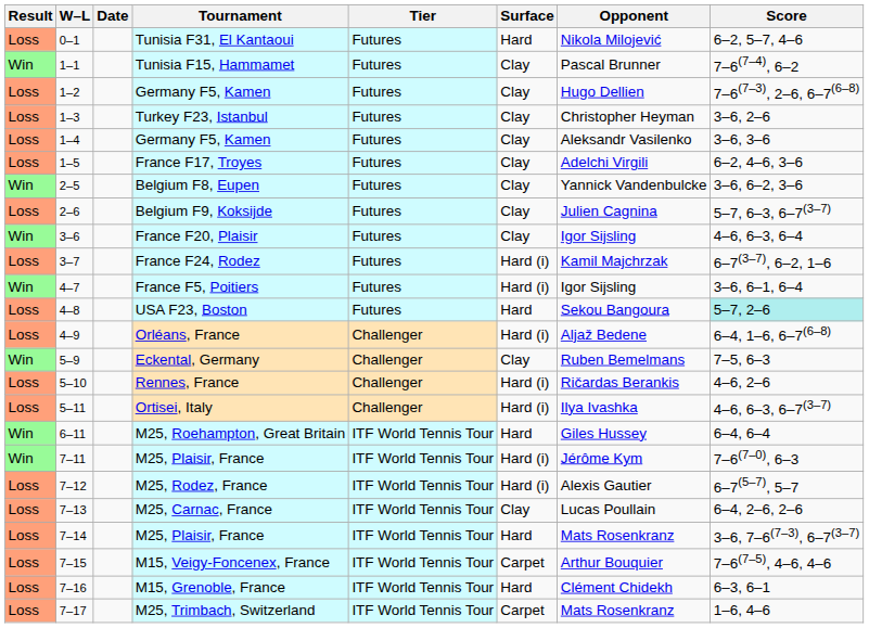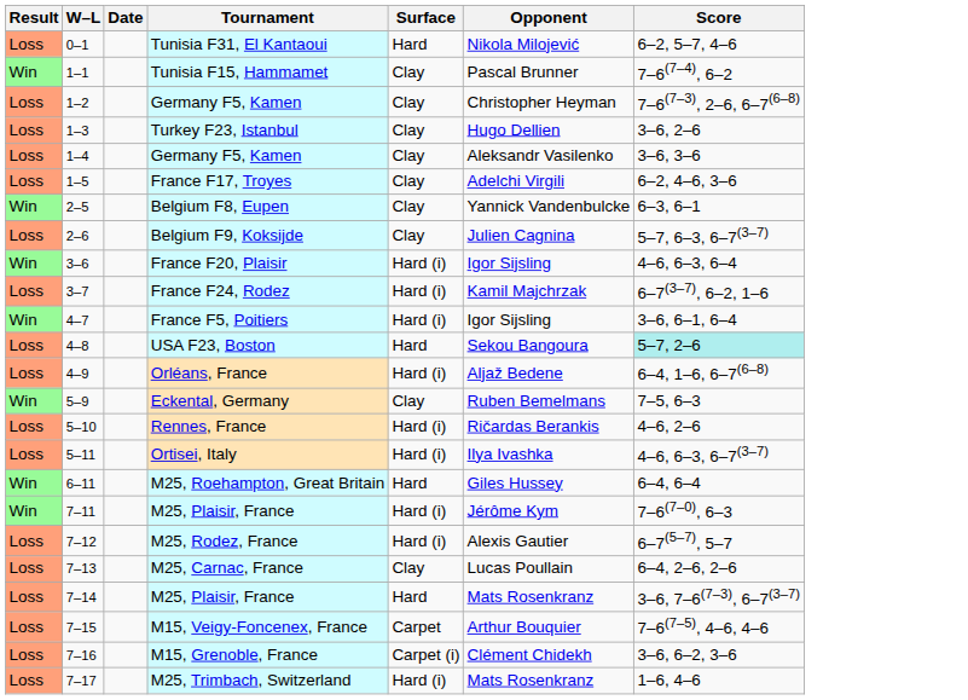 <table class="sortable wikitable">
 <tr>
 <th>Result</th>
 <th class="unsortable">W–L</th>
 <th>Date</th>
 <th>Tournament</th>
-<th>Tier</th>
 <th>Surface</th>
 <th>Opponent</th>
 <th class="unsortable">Score</th>
 </tr>
 <tr>
 <td bgcolor="#ffa07a">Loss</td>
 <td><small>0–1</small></td>
 <td></td>
 <td style="background:#cffcff;">Tunisia F31, <a href='#'>El Kantaoui</a></td>
-<td style="background:#cffcff;">Futures</td>
 <td>Hard</td>
 <td> <a href='#'>Nikola Milojević</a></td>
 <td>6–2, 5–7, 4–6</td>
 </tr>
 <tr>
 <td bgcolor="#98fb98">Win</td>
 <td><small>1–1</small></td>
 <td></td>
 <td style="background:#cffcff;">Tunisia F15, <a href='#'>Hammamet</a></td>
-<td style="background:#cffcff;">Futures</td>
 <td>Clay</td>
 <td> Pascal Brunner</td>
 <td>7–6<sup>(7–4)</sup>, 6–2</td>
 </tr>
 <tr>
 <td bgcolor="#ffa07a">Loss</td>
 <td><small>1–2</small></td>
 <td></td>
 <td style="background:#cffcff;">Germany F5, <a href='#'>Kamen</a></td>
-<td style="background:#cffcff;">Futures</td>
 <td>Clay</td>
-<td> <a href='#'>Hugo Dellien</a></td>
+<td> Christopher Heyman</td>
 <td>7–6<sup>(7–3)</sup>, 2–6, 6–7<sup>(6–8)</sup></td>
 </tr>
 <tr>
 <td bgcolor="#ffa07a">Loss</td>
 <td><small>1–3</small></td>
 <td></td>
 <td style="background:#cffcff;">Turkey F23, <a href='#'>Istanbul</a></td>
-<td style="background:#cffcff;">Futures</td>
 <td>Clay</td>
-<td> Christopher Heyman</td>
+<td> <a href='#'>Hugo Dellien</a></td>
 <td>3–6, 2–6</td>
 </tr>
 <tr>
 <td bgcolor="#ffa07a">Loss</td>
 <td><small>1–4</small></td>
 <td></td>
 <td style="background:#cffcff;">Germany F5, <a href='#'>Kamen</a></td>
-<td style="background:#cffcff;">Futures</td>
 <td>Clay</td>
 <td> Aleksandr Vasilenko</td>
 <td>3–6, 3–6</td>
 </tr>
 <tr>
 <td bgcolor="#ffa07a">Loss</td>
 <td><small>1–5</small></td>
 <td></td>
 <td style="background:#cffcff;">France F17, <a href='#'>Troyes</a></td>
-<td style="background:#cffcff;">Futures</td>
 <td>Clay</td>
 <td> <a href='#'>Adelchi Virgili</a></td>
 <td>6–2, 4–6, 3–6</td>
 </tr>
 <tr>
 <td bgcolor="#98fb98">Win</td>
 <td><small>2–5</small></td>
 <td></td>
 <td style="background:#cffcff;">Belgium F8, <a href='#'>Eupen</a></td>
-<td style="background:#cffcff;">Futures</td>
 <td>Clay</td>
 <td> Yannick Vandenbulcke</td>
-<td>3–6, 6–2, 3–6</td>
+<td>6–3, 6–1</td>
 </tr>
 <tr>
 <td bgcolor="#ffa07a">Loss</td>
 <td><small>2–6</small></td>
 <td></td>
 <td style="background:#cffcff;">Belgium F9, <a href='#'>Koksijde</a></td>
-<td style="background:#cffcff;">Futures</td>
 <td>Clay</td>
 <td> <a href='#'>Julien Cagnina</a></td>
 <td>5–7, 6–3, 6–7<sup>(3–7)</sup></td>
 </tr>
 <tr>
 <td bgcolor="#98fb98">Win</td>
 <td><small>3–6</small></td>
 <td></td>
 <td style="background:#cffcff;">France F20, <a href='#'>Plaisir</a></td>
-<td style="background:#cffcff;">Futures</td>
-<td>Clay</td>
+<td>Hard (i)</td>
 <td> <a href='#'>Igor Sijsling</a></td>
 <td>4–6, 6–3, 6–4</td>
 </tr>
 <tr>
 <td bgcolor="#ffa07a">Loss</td>
 <td><small>3–7</small></td>
 <td></td>
 <td style="background:#cffcff;">France F24, <a href='#'>Rodez</a></td>
-<td style="background:#cffcff;">Futures</td>
 <td>Hard (i)</td>
 <td> <a href='#'>Kamil Majchrzak</a></td>
 <td>6–7<sup>(3–7)</sup>, 6–2, 1–6</td>
 </tr>
 <tr>
 <td bgcolor="#98fb98">Win</td>
 <td><small>4–7</small></td>
 <td></td>
 <td style="background:#cffcff;">France F5, <a href='#'>Poitiers</a></td>
-<td style="background:#cffcff;">Futures</td>
 <td>Hard (i)</td>
 <td> Igor Sijsling</td>
 <td>3–6, 6–1, 6–4</td>
 </tr>
 <tr>
 <td bgcolor="#ffa07a">Loss</td>
 <td><small>4–8</small></td>
 <td></td>
 <td style="background:#cffcff;">USA F23, <a href='#'>Boston</a></td>
-<td style="background:#cffcff;">Futures</td>
 <td>Hard</td>
 <td> <a href='#'>Sekou Bangoura</a></td>
 <td style="background: paleturquoise;">5–7, 2–6</td>
 </tr>
 <tr>
 <td bgcolor="#ffa07a">Loss</td>
 <td><small>4–9</small></td>
 <td><a href='#'></a></td>
 <td style="background:moccasin;"><a href='#'>Orléans</a>, France</td>
-<td style="background:moccasin;">Challenger</td>
 <td>Hard (i)</td>
 <td> <a href='#'>Aljaž Bedene</a></td>
 <td>6–4, 1–6, 6–7<sup>(6–8)</sup></td>
 </tr>
 <tr>
 <td bgcolor="#98fb98">Win</td>
 <td><small>5–9</small></td>
 <td><a href='#'></a></td>
 <td style="background:moccasin;"><a href='#'>Eckental</a>, Germany</td>
-<td style="background:moccasin;">Challenger</td>
 <td>Clay</td>
 <td> <a href='#'>Ruben Bemelmans</a></td>
 <td>7–5, 6–3</td>
 </tr>
 <tr>
 <td bgcolor="#ffa07a">Loss</td>
 <td><small>5–10</small></td>
 <td><a href='#'></a></td>
 <td style="background:moccasin;"><a href='#'>Rennes</a>, France</td>
-<td style="background:moccasin;">Challenger</td>
 <td>Hard (i)</td>
 <td> <a href='#'>Ričardas Berankis</a></td>
 <td>4–6, 2–6</td>
 </tr>
 <tr>
 <td bgcolor="#ffa07a">Loss</td>
 <td><small>5–11</small></td>
 <td><a href='#'></a></td>
 <td style="background:moccasin;"><a href='#'>Ortisei</a>, Italy</td>
-<td style="background:moccasin;">Challenger</td>
 <td>Hard (i)</td>
 <td> <a href='#'>Ilya Ivashka</a></td>
 <td>4–6, 6–3, 6–7<sup>(3–7)</sup></td>
 </tr>
 <tr>
 <td bgcolor="#98fb98">Win</td>
 <td><small>6–11</small></td>
 <td></td>
 <td style="background:#cffcff;">M25, <a href='#'>Roehampton</a>, Great Britain</td>
-<td style="background:#cffcff;">ITF World Tennis Tour</td>
 <td>Hard</td>
 <td> <a href='#'>Giles Hussey</a></td>
 <td>6–4, 6–4</td>
 </tr>
 <tr>
 <td bgcolor="#98fb98">Win</td>
 <td><small>7–11</small></td>
 <td></td>
 <td style="background:#cffcff;">M25, <a href='#'>Plaisir</a>, France</td>
-<td style="background:#cffcff;">ITF World Tennis Tour</td>
 <td>Hard (i)</td>
 <td> <a href='#'>Jérôme Kym</a></td>
 <td>7–6<sup>(7–0)</sup>, 6–3</td>
 </tr>
 <tr>
 <td bgcolor="#ffa07a">Loss</td>
 <td><small>7–12</small></td>
 <td></td>
 <td style="background:#cffcff;">M25, <a href='#'>Rodez</a>, France</td>
-<td style="background:#cffcff;">ITF World Tennis Tour</td>
 <td>Hard (i)</td>
 <td> Alexis Gautier</td>
 <td>6–7<sup>(5–7)</sup>, 5–7</td>
 </tr>
 <tr>
 <td bgcolor="#ffa07a">Loss</td>
 <td><small>7–13</small></td>
 <td></td>
 <td style="background:#cffcff;">M25, <a href='#'>Carnac</a>, France</td>
-<td style="background:#cffcff;">ITF World Tennis Tour</td>
 <td>Clay</td>
 <td> Lucas Poullain</td>
 <td>6–4, 2–6, 2–6</td>
 </tr>
 <tr>
 <td bgcolor="#ffa07a">Loss</td>
 <td><small>7–14</small></td>
 <td></td>
 <td style="background:#cffcff;">M25, <a href='#'>Plaisir</a>, France</td>
-<td style="background:#cffcff;">ITF World Tennis Tour</td>
 <td>Hard</td>
 <td> <a href='#'>Mats Rosenkranz</a></td>
 <td>3–6, 7–6<sup>(7–3)</sup>, 6–7<sup>(3–7)</sup></td>
 </tr>
 <tr>
 <td bgcolor="#ffa07a">Loss</td>
 <td><small>7–15</small></td>
 <td></td>
 <td style="background:#cffcff;">M15, <a href='#'>Veigy-Foncenex</a>, France</td>
-<td style="background:#cffcff;">ITF World Tennis Tour</td>
 <td>Carpet</td>
 <td> <a href='#'>Arthur Bouquier</a></td>
 <td>7–6<sup>(7–5)</sup>, 4–6, 4–6</td>
 </tr>
 <tr>
 <td bgcolor="#ffa07a">Loss</td>
 <td><small>7–16</small></td>
 <td></td>
 <td style="background:#cffcff;">M15, <a href='#'>Grenoble</a>, France</td>
-<td style="background:#cffcff;">ITF World Tennis Tour</td>
-<td>Hard</td>
+<td>Carpet (i)</td>
 <td> <a href='#'>Clément Chidekh</a></td>
-<td>6–3, 6–1</td>
+<td>3–6, 6–2, 3–6</td>
 </tr>
 <tr>
 <td bgcolor="#ffa07a">Loss</td>
 <td><small>7–17</small></td>
 <td></td>
 <td style="background:#cffcff;">M25, <a href='#'>Trimbach</a>, Switzerland</td>
-<td style="background:#cffcff;">ITF World Tennis Tour</td>
-<td>Carpet</td>
+<td>Hard (i)</td>
 <td> <a href='#'>Mats Rosenkranz</a></td>
 <td>1–6, 4–6</td>
 </tr>
 </table>
